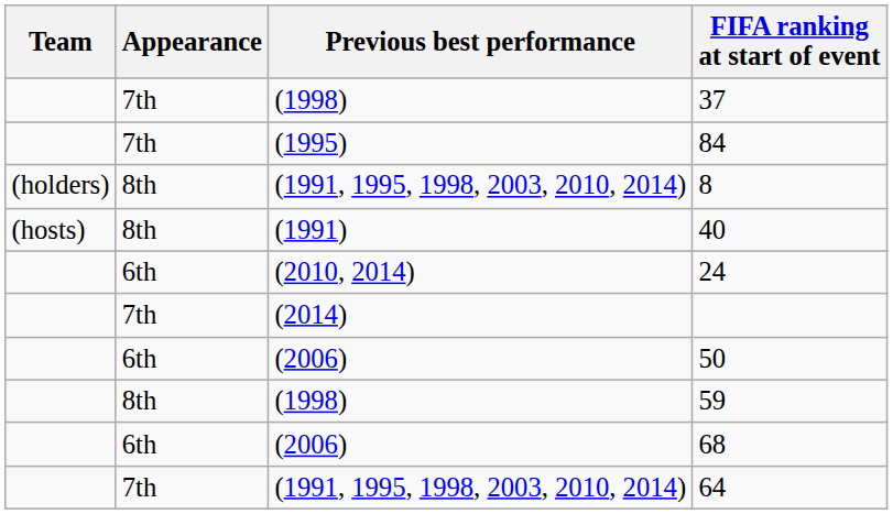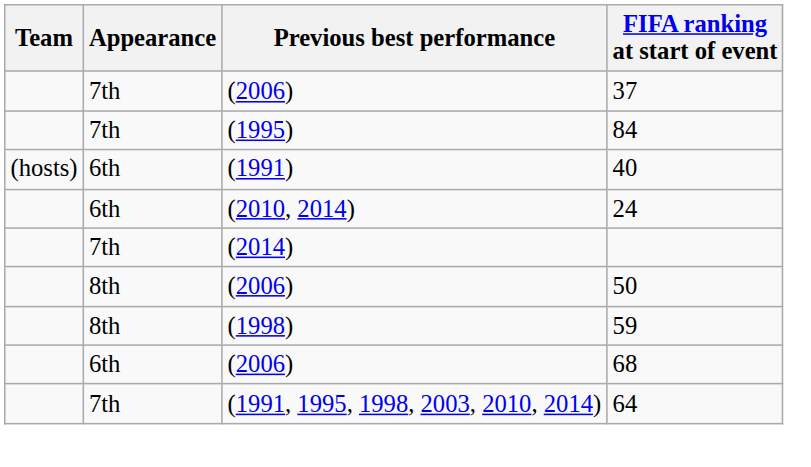 <table class="wikitable sortable" style="text-align: left;">
 <tr>
 <th>Team</th>
 <th data-sort-type="number">Appearance</th>
 <th>Previous best performance</th>
 <th><a href='#'>FIFA ranking</a><br>at start of event</th>
 </tr>
 <tr>
 <td></td>
 <td>7th</td>
-<td> (<a href='#'>1998</a>)</td>
+<td> (<a href='#'>2006</a>)</td>
 <td>37</td>
 </tr>
 <tr>
 <td></td>
 <td>7th</td>
 <td> (<a href='#'>1995</a>)</td>
 <td>84</td>
 </tr>
 <tr>
-<td> (holders)</td>
-<td>8th</td>
-<td> (<a href='#'>1991</a>, <a href='#'>1995</a>, <a href='#'>1998</a>, <a href='#'>2003</a>, <a href='#'>2010</a>, <a href='#'>2014</a>)</td>
-<td>8</td>
-</tr>
-<tr>
 <td> (hosts)</td>
-<td>8th</td>
+<td>6th</td>
 <td> (<a href='#'>1991</a>)</td>
 <td>40</td>
 </tr>
 <tr>
 <td></td>
 <td>6th</td>
 <td> (<a href='#'>2010</a>, <a href='#'>2014</a>)</td>
 <td>24</td>
 </tr>
 <tr>
 <td></td>
 <td>7th</td>
 <td> (<a href='#'>2014</a>)</td>
 <td></td>
 </tr>
 <tr>
 <td></td>
-<td>6th</td>
+<td>8th</td>
 <td> (<a href='#'>2006</a>)</td>
 <td>50</td>
 </tr>
 <tr>
 <td></td>
 <td>8th</td>
 <td> (<a href='#'>1998</a>)</td>
 <td>59</td>
 </tr>
 <tr>
 <td></td>
 <td>6th</td>
 <td> (<a href='#'>2006</a>)</td>
 <td>68</td>
 </tr>
 <tr>
 <td></td>
 <td>7th</td>
 <td> (<a href='#'>1991</a>, <a href='#'>1995</a>, <a href='#'>1998</a>, <a href='#'>2003</a>, <a href='#'>2010</a>, <a href='#'>2014</a>)</td>
 <td>64</td>
 </tr>
 </table>
